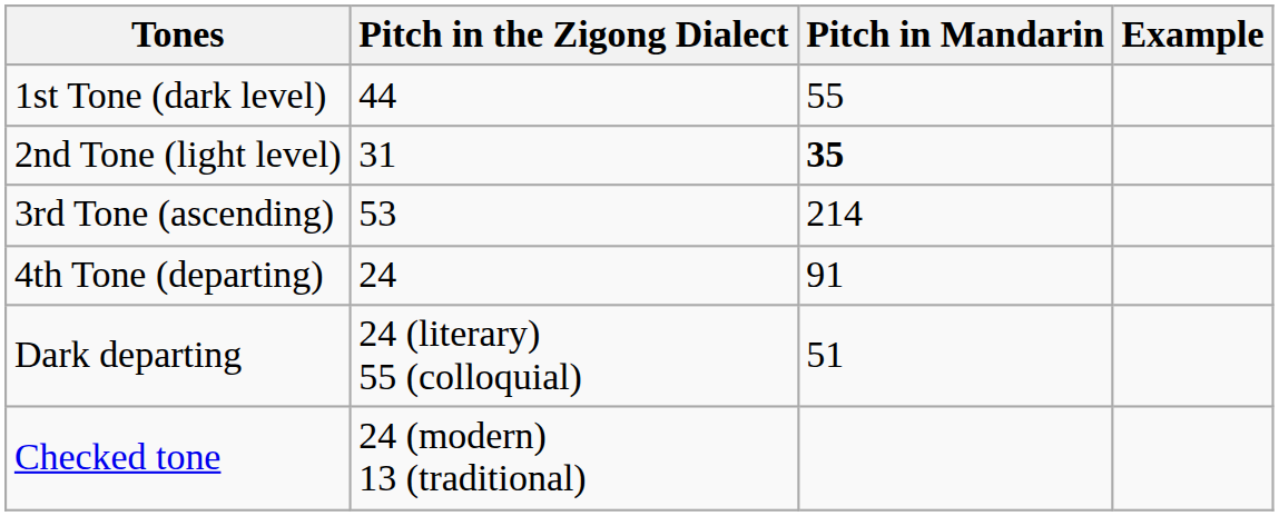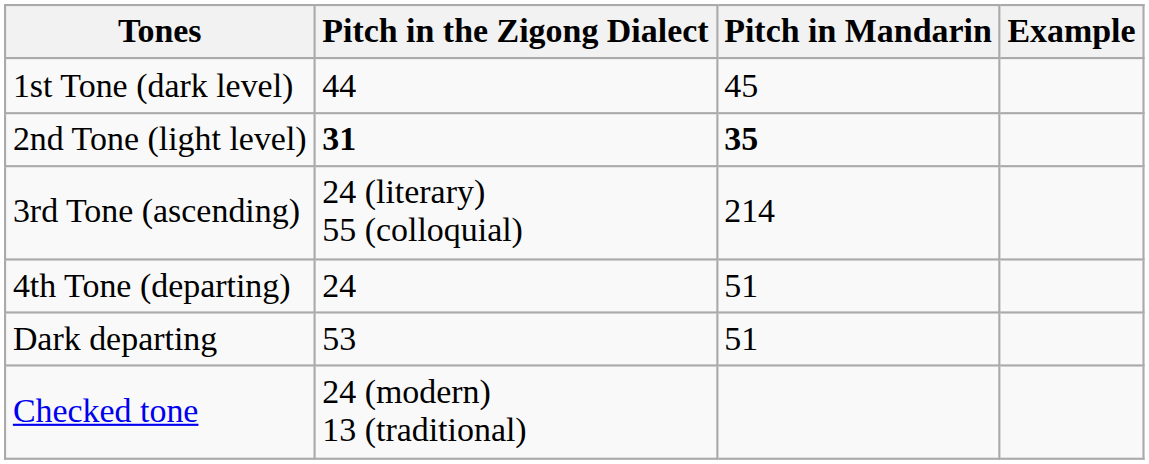 <table class="wikitable">
 <tr>
 <th>Tones</th>
 <th>Pitch in the Zigong Dialect</th>
 <th>Pitch in Mandarin</th>
 <th>Example</th>
 </tr>
 <tr>
 <td>1st Tone (dark level)</td>
 <td>44</td>
-<td>55</td>
+<td>45</td>
 <td></td>
 </tr>
 <tr>
 <td>2nd Tone (light level)</td>
-<td>31</td>
+<td><strong>31</strong></td>
 <td><strong>35</strong></td>
 <td></td>
 </tr>
 <tr>
 <td>3rd Tone (ascending)</td>
-<td>53</td>
+<td>24 (literary)<br>55 (colloquial)</td>
 <td>214</td>
 <td></td>
 </tr>
 <tr>
 <td>4th Tone (departing)</td>
 <td>24</td>
-<td>91</td>
+<td>51</td>
 <td></td>
 </tr>
 <tr>
 <td>Dark departing</td>
-<td>24 (literary)<br>55 (colloquial)</td>
+<td>53</td>
 <td>51</td>
 <td></td>
 </tr>
 <tr>
 <td><a href='#'>Checked tone</a></td>
 <td>24 (modern)<br>13 (traditional)</td>
 <td></td>
 <td></td>
 </tr>
 </table>
